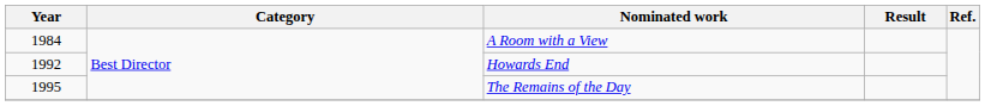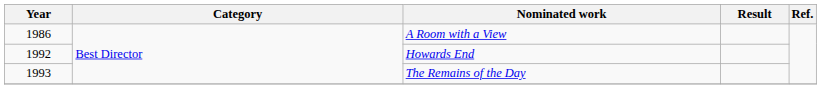 <table class=wikitable>
 <tr>
 <th scope="col" style="width:5em;">Year</th>
 <th scope="col" style="width:26em;">Category</th>
 <th scope="col" style="width:25em;">Nominated work</th>
 <th scope="col" style="width:5em;">Result</th>
 <th>Ref.</th>
 </tr>
 <tr>
-<td style="text-align:center;">1984</td>
+<td style="text-align:center;">1986</td>
 <td rowspan="3"><a href='#'>Best Director</a></td>
 <td><em><a href='#'>A Room with a View</a></em></td>
 <td></td>
 <td rowspan=3></td>
 </tr>
 <tr>
 <td style="text-align:center;">1992</td>
 <td><em><a href='#'>Howards End</a></em></td>
 <td></td>
 </tr>
 <tr>
-<td style="text-align:center;">1995</td>
+<td style="text-align:center;">1993</td>
 <td><em><a href='#'>The Remains of the Day</a></em></td>
 <td></td>
 </tr>
 <tr>
 </tr>
 </table>
